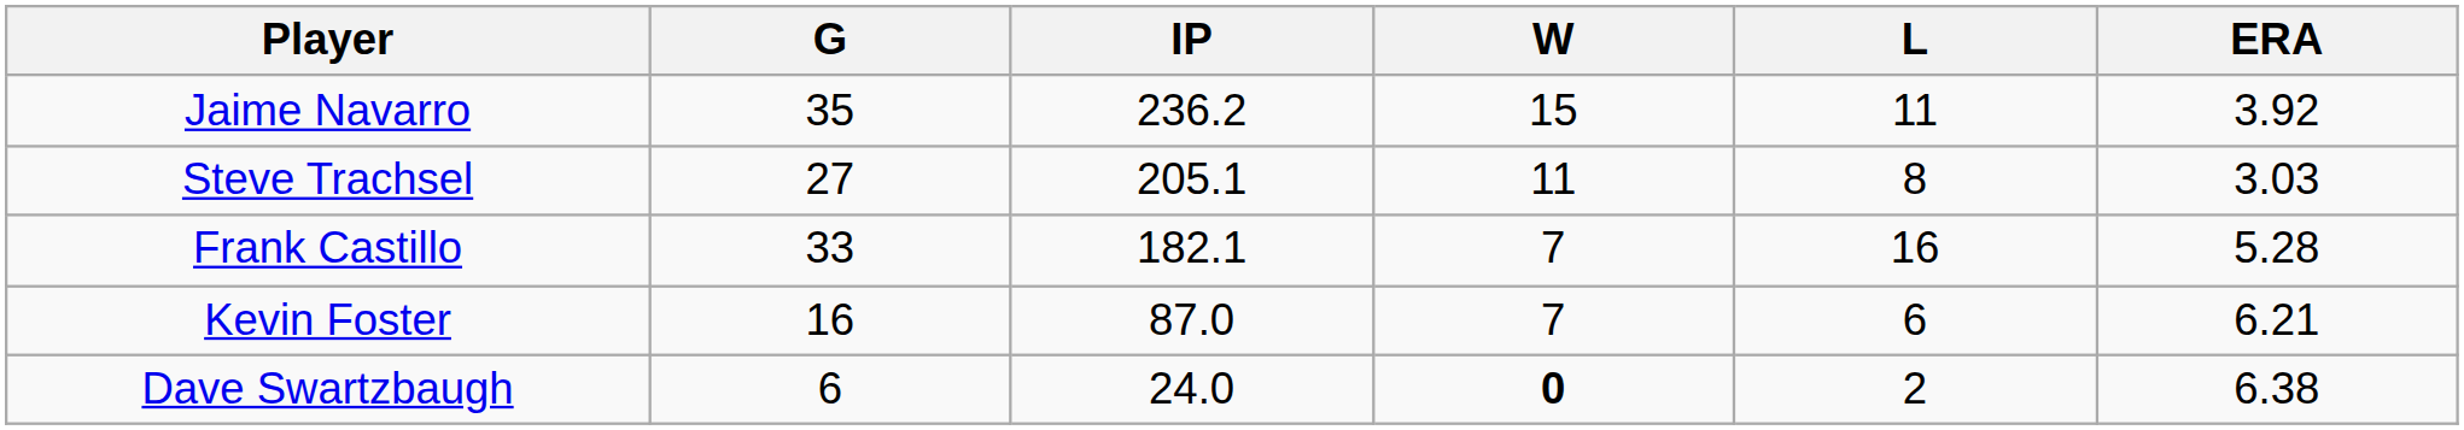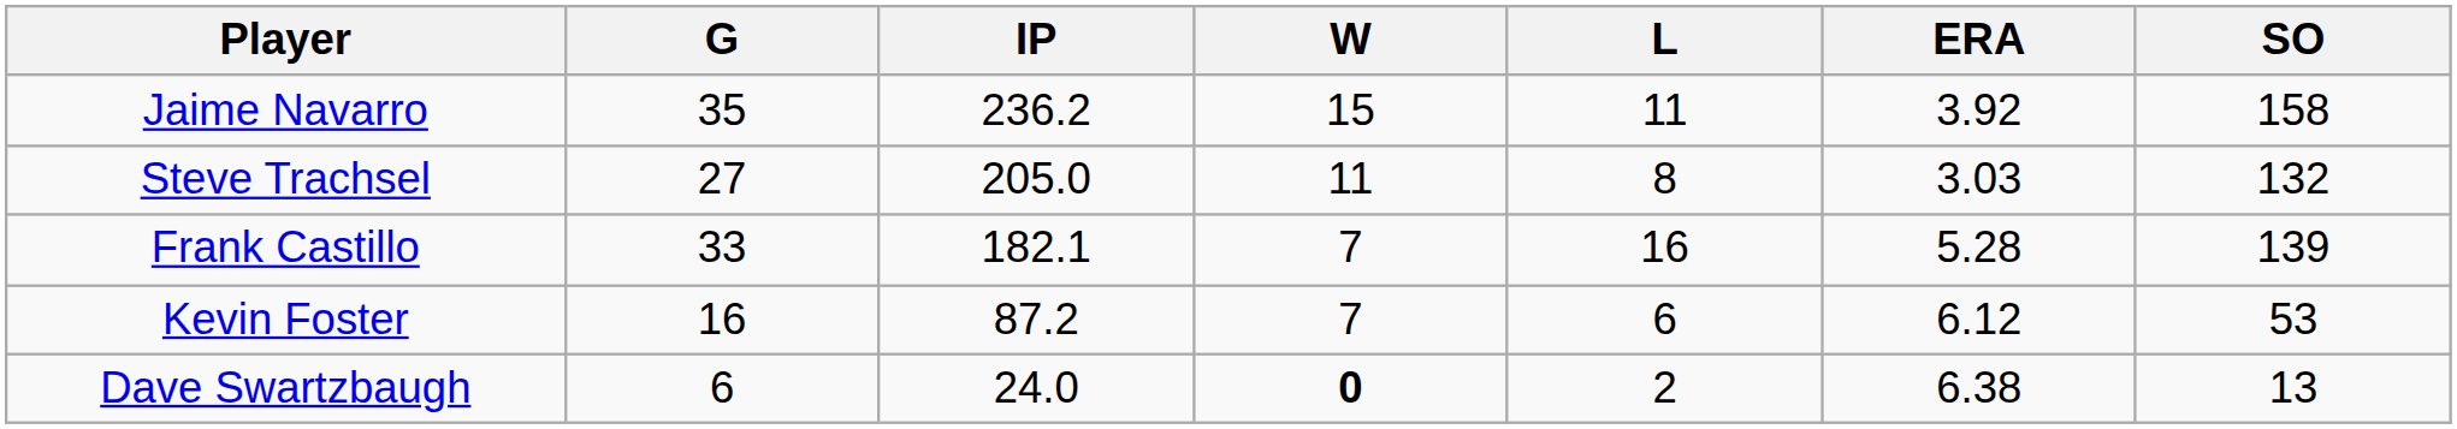 <table class="wikitable sortable">
 <tr>
 <th bgcolor="#DDDDFF" width="16%">Player</th>
 <th bgcolor="#DDDDFF" width="9%">G</th>
 <th bgcolor="#DDDDFF" width="9%">IP</th>
 <th bgcolor="#DDDDFF" width="9%">W</th>
 <th bgcolor="#DDDDFF" width="9%">L</th>
 <th bgcolor="#DDDDFF" width="9%">ERA</th>
+<th bgcolor="#DDDDFF" width="9%">SO</th>
 </tr>
 <tr align="center">
 <td><a href='#'>Jaime Navarro</a></td>
 <td>35</td>
 <td>236.2</td>
 <td>15</td>
 <td>11</td>
 <td>3.92</td>
+<td>158</td>
 </tr>
 <tr align=center>
 <td><a href='#'>Steve Trachsel</a></td>
 <td>27</td>
-<td>205.1</td>
+<td>205.0</td>
 <td>11</td>
 <td>8</td>
 <td>3.03</td>
+<td>132</td>
 </tr>
 <tr align=center>
 <td><a href='#'>Frank Castillo</a></td>
 <td>33</td>
 <td>182.1</td>
 <td>7</td>
 <td>16</td>
 <td>5.28</td>
+<td>139</td>
 </tr>
 <tr align=center>
 <td><a href='#'>Kevin Foster</a></td>
 <td>16</td>
-<td>87.0</td>
+<td>87.2</td>
 <td>7</td>
 <td>6</td>
-<td>6.21</td>
+<td>6.12</td>
+<td>53</td>
 </tr>
 <tr align=center>
 <td><a href='#'>Dave Swartzbaugh</a></td>
 <td>6</td>
 <td>24.0</td>
 <td><strong>0</strong></td>
 <td>2</td>
 <td>6.38</td>
+<td>13</td>
 </tr>
 </table>
